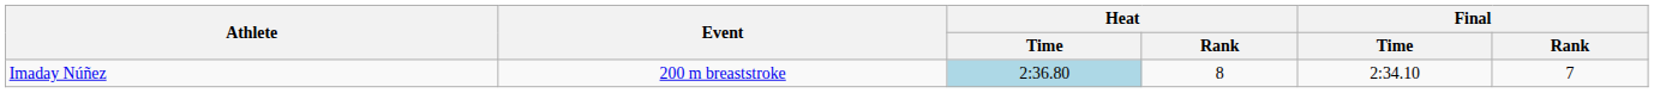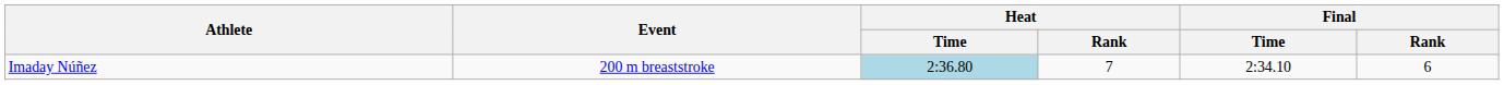 <table class=wikitable style="font-size:95%" width="95%">
 <tr>
 <th rowspan="2">Athlete</th>
 <th rowspan="2">Event</th>
 <th colspan="2">Heat</th>
 <th colspan="2">Final</th>
 </tr>
 <tr>
 <th>Time</th>
 <th>Rank</th>
 <th>Time</th>
 <th>Rank</th>
 </tr>
 <tr>
 <td width=30%><a href='#'>Imaday Núñez</a></td>
 <td align=center><a href='#'>200 m breaststroke</a></td>
 <td align=center style="background: lightblue;">2:36.80</td>
-<td align=center>8</td>
+<td align=center>7</td>
 <td align=center>2:34.10</td>
-<td align=center>7</td>
+<td align=center>6</td>
 </tr>
 </table>
